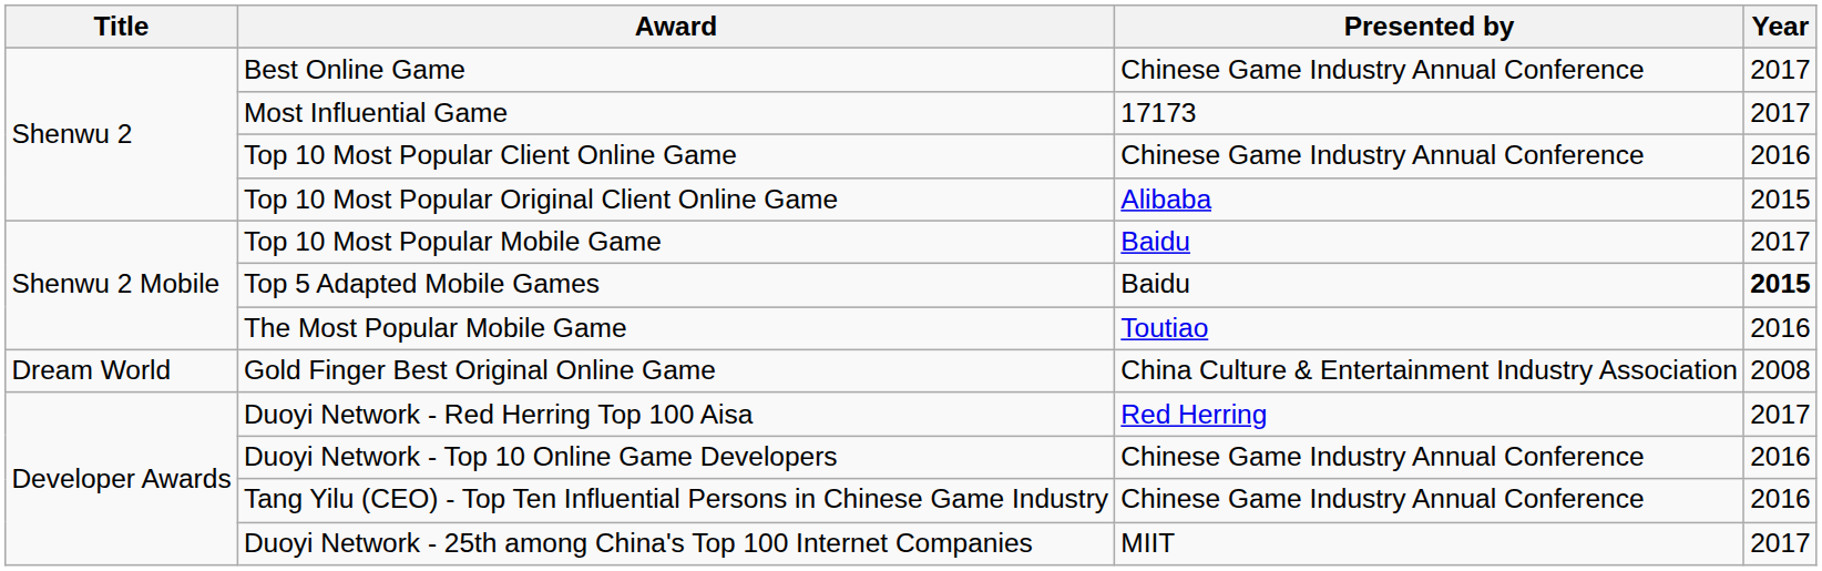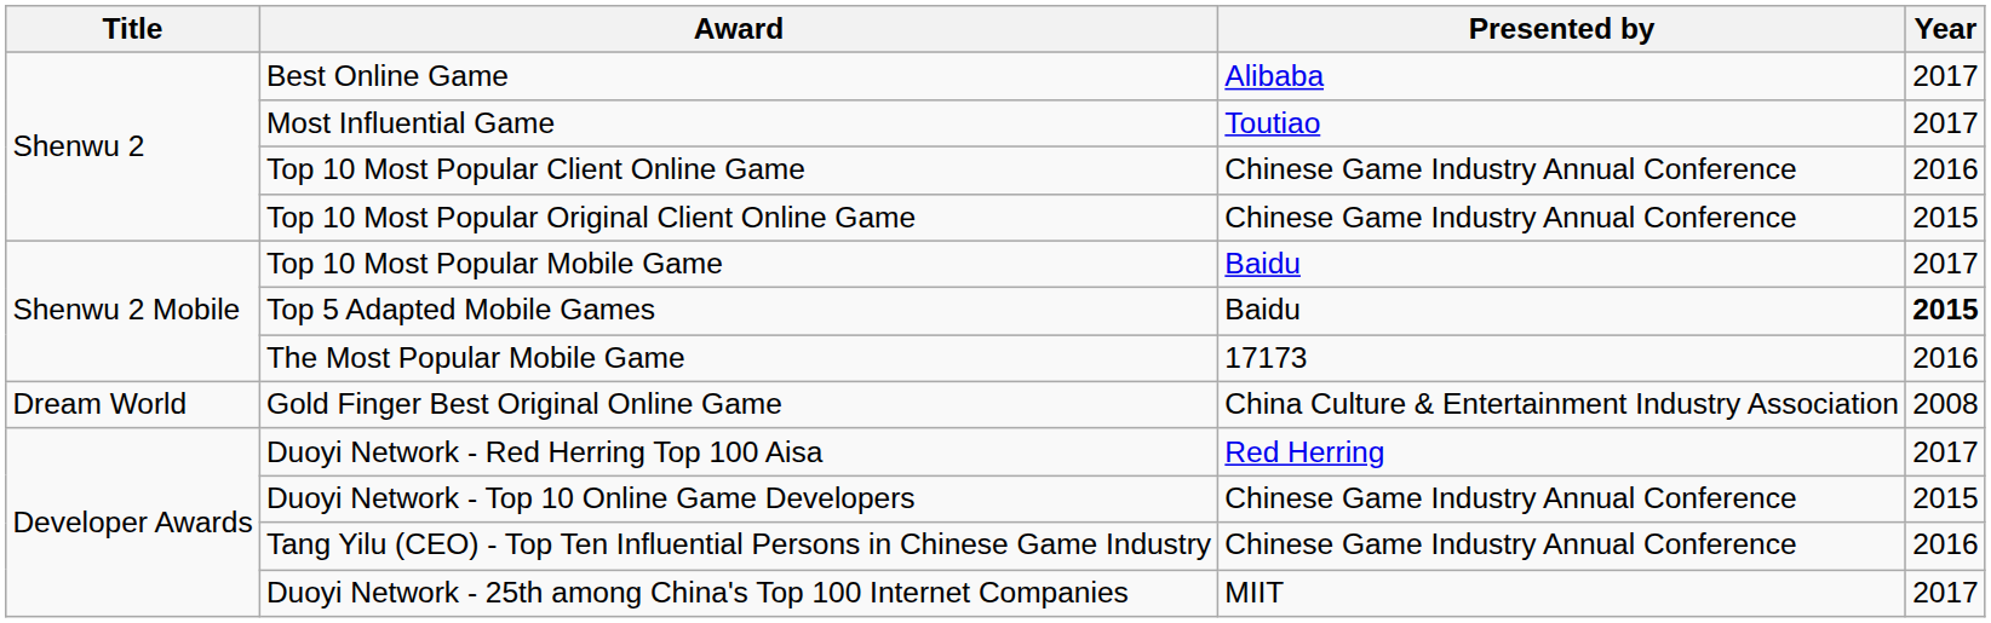 <table class="wikitable">
 <tr>
 <th>Title</th>
 <th>Award</th>
 <th>Presented by</th>
 <th>Year</th>
 </tr>
 <tr>
 <td rowspan=4>Shenwu 2</td>
 <td>Best Online Game</td>
-<td>Chinese Game Industry Annual Conference</td>
+<td><a href='#'>Alibaba</a></td>
 <td>2017</td>
 </tr>
 <tr>
 <td>Most Influential Game</td>
-<td>17173</td>
+<td><a href='#'>Toutiao</a></td>
 <td>2017</td>
 </tr>
 <tr>
 <td>Top 10 Most Popular Client Online Game</td>
 <td>Chinese Game Industry Annual Conference</td>
 <td>2016</td>
 </tr>
 <tr>
 <td>Top 10 Most Popular Original Client Online Game</td>
-<td><a href='#'>Alibaba</a></td>
+<td>Chinese Game Industry Annual Conference</td>
 <td>2015</td>
 </tr>
 <tr>
 <td rowspan=3>Shenwu 2 Mobile</td>
 <td>Top 10 Most Popular Mobile Game</td>
 <td><a href='#'>Baidu</a></td>
 <td>2017</td>
 </tr>
 <tr>
 <td>Top 5 Adapted Mobile Games</td>
 <td>Baidu</td>
 <td><strong>2015</strong></td>
 </tr>
 <tr>
 <td>The Most Popular Mobile Game</td>
-<td><a href='#'>Toutiao</a></td>
+<td>17173</td>
 <td>2016</td>
 </tr>
 <tr>
 <td>Dream World</td>
 <td>Gold Finger Best Original Online Game</td>
 <td>China Culture & Entertainment Industry Association</td>
 <td>2008</td>
 </tr>
 <tr>
 <td rowspan = 5>Developer Awards</td>
 <td>Duoyi Network - Red Herring Top 100 Aisa</td>
 <td><a href='#'>Red Herring</a></td>
 <td>2017</td>
 </tr>
 <tr>
 <td>Duoyi Network - Top 10 Online Game Developers</td>
 <td>Chinese Game Industry Annual Conference</td>
-<td>2016</td>
+<td>2015</td>
 </tr>
 <tr>
 <td>Tang Yilu (CEO) - Top Ten Influential Persons in Chinese Game Industry</td>
 <td>Chinese Game Industry Annual Conference</td>
 <td>2016</td>
 </tr>
 <tr>
 <td>Duoyi Network - 25th among China's Top 100 Internet Companies</td>
 <td>MIIT</td>
 <td>2017</td>
 </tr>
 </table>
